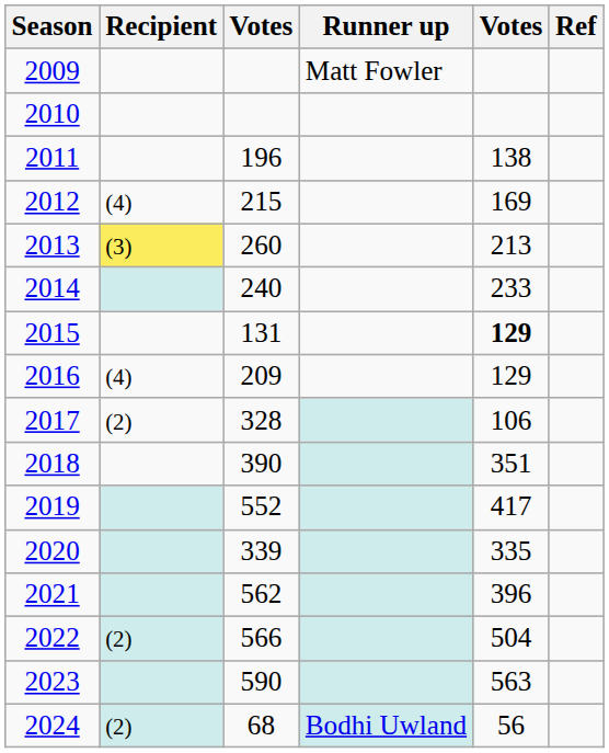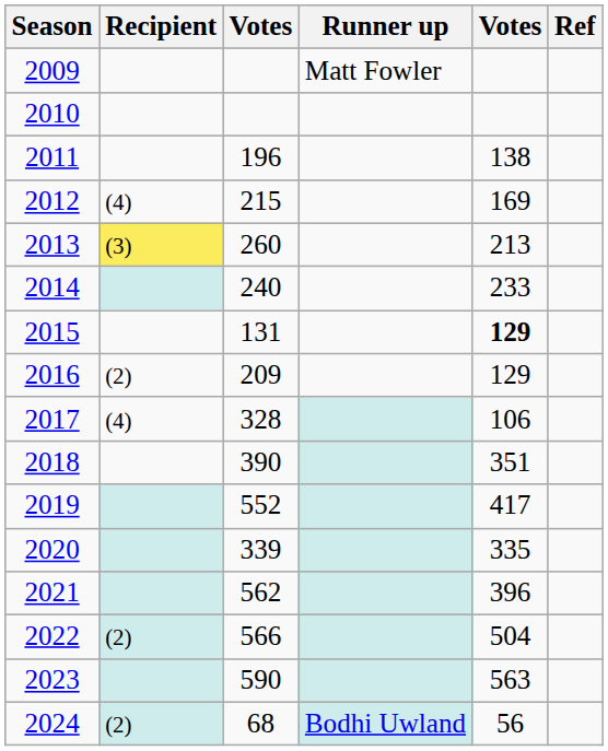 <table class="wikitable sortable" style="text-align:center;">
 <tr>
 <th>Season</th>
 <th>Recipient</th>
 <th>Votes</th>
 <th>Runner up</th>
 <th>Votes</th>
 <th class="unsortable">Ref</th>
 </tr>
 <tr>
 <td><a href='#'>2009</a></td>
 <td align=left></td>
 <td></td>
 <td align=left>Matt Fowler</td>
 <td></td>
 <td></td>
 </tr>
 <tr>
 <td><a href='#'>2010</a></td>
 <td align=left></td>
 <td></td>
 <td></td>
 <td></td>
 <td></td>
 </tr>
 <tr>
 <td><a href='#'>2011</a></td>
 <td align=left></td>
 <td>196</td>
 <td align=left></td>
 <td>138</td>
 <td></td>
 </tr>
 <tr>
 <td><a href='#'>2012</a></td>
 <td align=left> <small>(4)</small></td>
 <td>215</td>
 <td align=left></td>
 <td>169</td>
 <td></td>
 </tr>
 <tr>
 <td><a href='#'>2013</a></td>
 <td style="text-align:left; background:#fbec5d;"> <small>(3)</small></td>
 <td>260</td>
 <td align=left></td>
 <td>213</td>
 <td></td>
 </tr>
 <tr>
 <td><a href='#'>2014</a></td>
 <td align=left bgcolor="#cfecec"></td>
 <td>240</td>
 <td align=left></td>
 <td>233</td>
 <td></td>
 </tr>
 <tr>
 <td><a href='#'>2015</a></td>
 <td align=left></td>
 <td>131</td>
 <td align=left></td>
 <td><strong>129</strong></td>
 <td></td>
 </tr>
 <tr>
 <td><a href='#'>2016</a></td>
-<td align=left> <small>(4)</small></td>
+<td align=left> <small>(2)</small></td>
 <td>209</td>
 <td align=left></td>
 <td>129</td>
 <td></td>
 </tr>
 <tr>
 <td><a href='#'>2017</a></td>
-<td align=left> <small>(2)</small></td>
+<td align=left> <small>(4)</small></td>
 <td>328</td>
 <td align=left bgcolor="#cfecec"></td>
 <td>106</td>
 <td></td>
 </tr>
 <tr>
 <td><a href='#'>2018</a></td>
 <td align=left></td>
 <td>390</td>
 <td align=left bgcolor="#cfecec"></td>
 <td>351</td>
 <td></td>
 </tr>
 <tr>
 <td><a href='#'>2019</a></td>
 <td align=left bgcolor="#cfecec"></td>
 <td>552</td>
 <td align=left bgcolor="#cfecec"></td>
 <td>417</td>
 <td></td>
 </tr>
 <tr>
 <td><a href='#'>2020</a></td>
 <td align=left bgcolor="#cfecec"></td>
 <td>339</td>
 <td align=left bgcolor="#cfecec"></td>
 <td>335</td>
 <td></td>
 </tr>
 <tr>
 <td><a href='#'>2021</a></td>
 <td align=left bgcolor="#cfecec"></td>
 <td>562</td>
 <td align=left bgcolor="#cfecec"></td>
 <td>396</td>
 <td></td>
 </tr>
 <tr>
 <td><a href='#'>2022</a></td>
 <td align=left bgcolor="#cfecec"> <small>(2)</small></td>
 <td>566</td>
 <td align=left bgcolor="#cfecec"></td>
 <td>504</td>
 <td></td>
 </tr>
 <tr>
 <td><a href='#'>2023</a></td>
 <td align=left bgcolor="#cfecec"></td>
 <td>590</td>
 <td align=left bgcolor="#cfecec"></td>
 <td>563</td>
 <td></td>
 </tr>
 <tr>
 <td><a href='#'>2024</a></td>
 <td align=left bgcolor="#cfecec"> <small>(2)</small></td>
 <td>68</td>
 <td align=left bgcolor="#cfecec"><a href='#'>Bodhi Uwland</a></td>
 <td>56</td>
 <td></td>
 </tr>
 </table>
